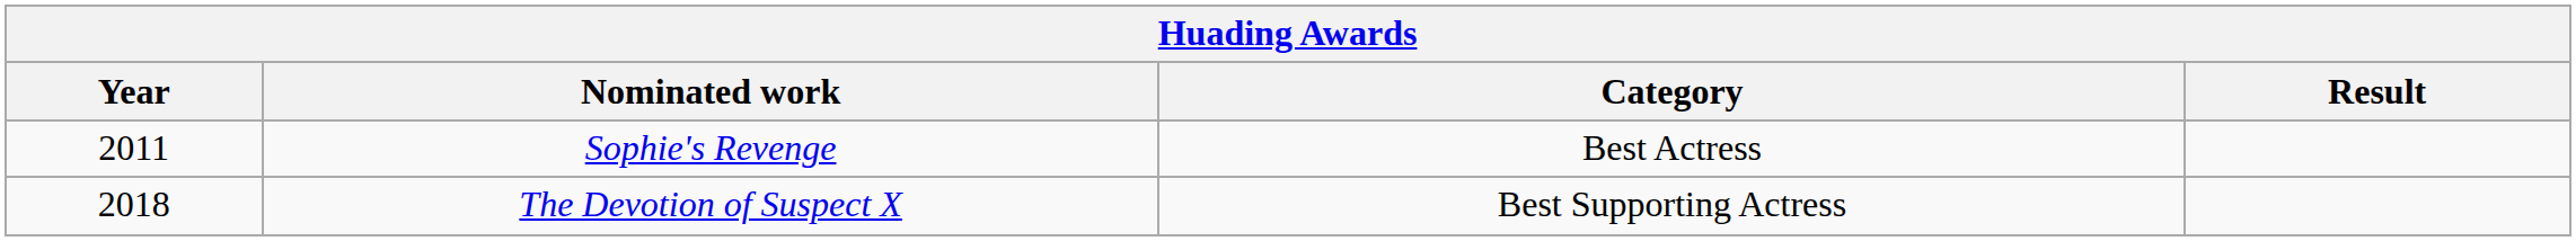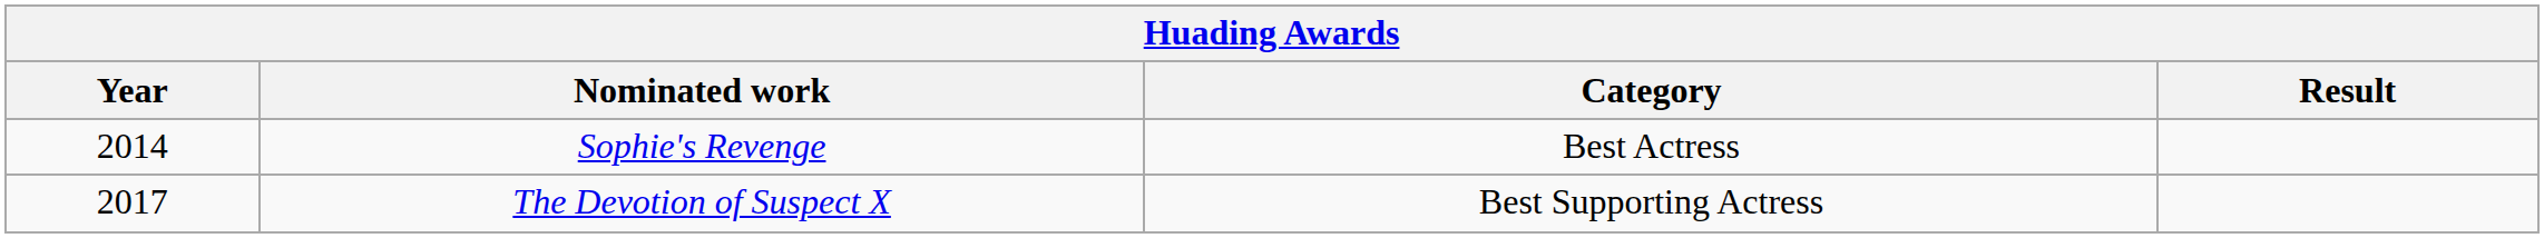 <table width="90%" class="wikitable">
 <tr>
 <th colspan="4" align="center"><a href='#'>Huading Awards</a></th>
 </tr>
 <tr>
 <th width="10%">Year</th>
 <th width="35%">Nominated work</th>
 <th width="40%">Category</th>
 <th width="15%">Result</th>
 </tr>
 <tr>
-<td align="center" rowspan="1">2011</td>
+<td align="center" rowspan="1">2014</td>
 <td align="center"><em><a href='#'>Sophie's Revenge</a></em></td>
 <td align="center">Best Actress</td>
 <td></td>
 </tr>
 <tr>
-<td align="center">2018</td>
+<td align="center">2017</td>
 <td align="center"><em><a href='#'>The Devotion of Suspect X</a></em></td>
 <td align="center">Best Supporting Actress</td>
 <td></td>
 </tr>
 </table>
